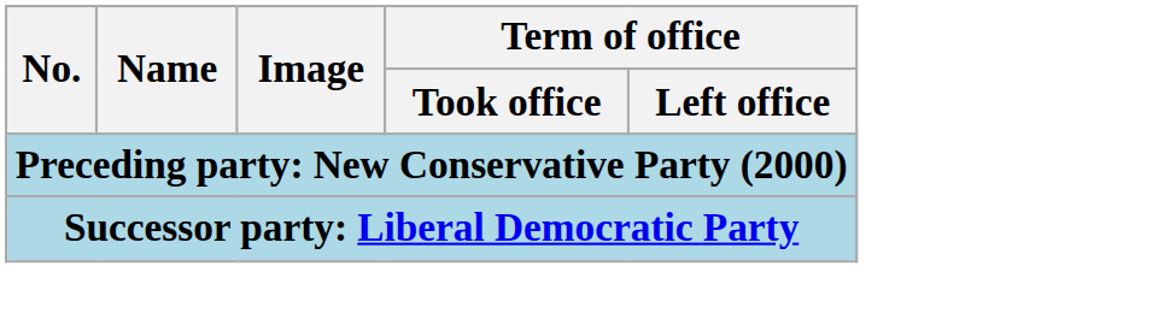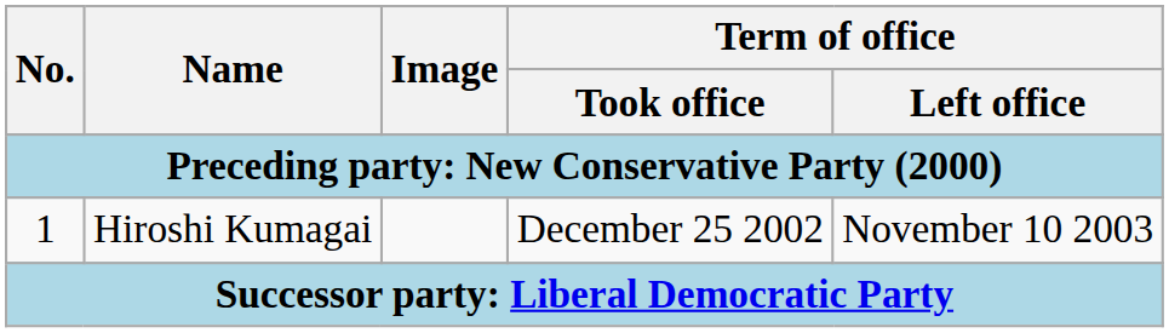 <table class="wikitable"  style="text-align:center">
 <tr>
 <th rowspan=2>No.</th>
 <th rowspan=2>Name</th>
 <th rowspan="2">Image</th>
 <th colspan=2>Term of office</th>
 </tr>
 <tr>
 <th>Took office</th>
 <th>Left office</th>
 </tr>
 <tr>
 <td style="background:lightblue;" colspan="5"><strong>Preceding party: New Conservative Party (2000)</strong></td>
 </tr>
 <tr>
+<td>1</td>
+<td>Hiroshi Kumagai</td>
+<td></td>
+<td>December 25 2002</td>
+<td>November 10 2003</td>
+</tr>
+<tr>
 <td style="background:lightblue;" colspan="5"><strong>Successor party: <a href='#'>Liberal Democratic Party</a></strong></td>
 </tr>
 </table>
